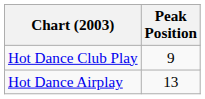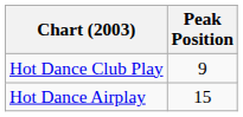 <table class="wikitable sortable">
 <tr>
 <th>Chart (2003)</th>
 <th>Peak<br>Position</th>
 </tr>
 <tr>
 <td><a href='#'>Hot Dance Club Play</a></td>
 <td align="center">9</td>
 </tr>
 <tr>
 <td><a href='#'>Hot Dance Airplay</a></td>
-<td align="center">13</td>
+<td align="center">15</td>
 </tr>
 </table>
